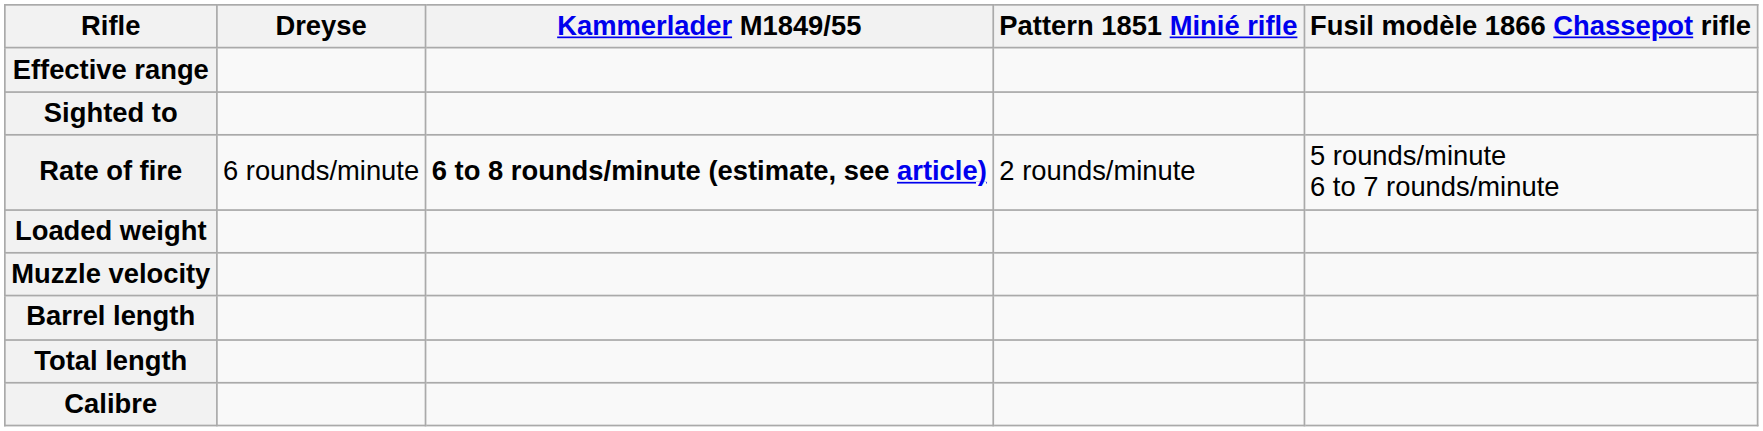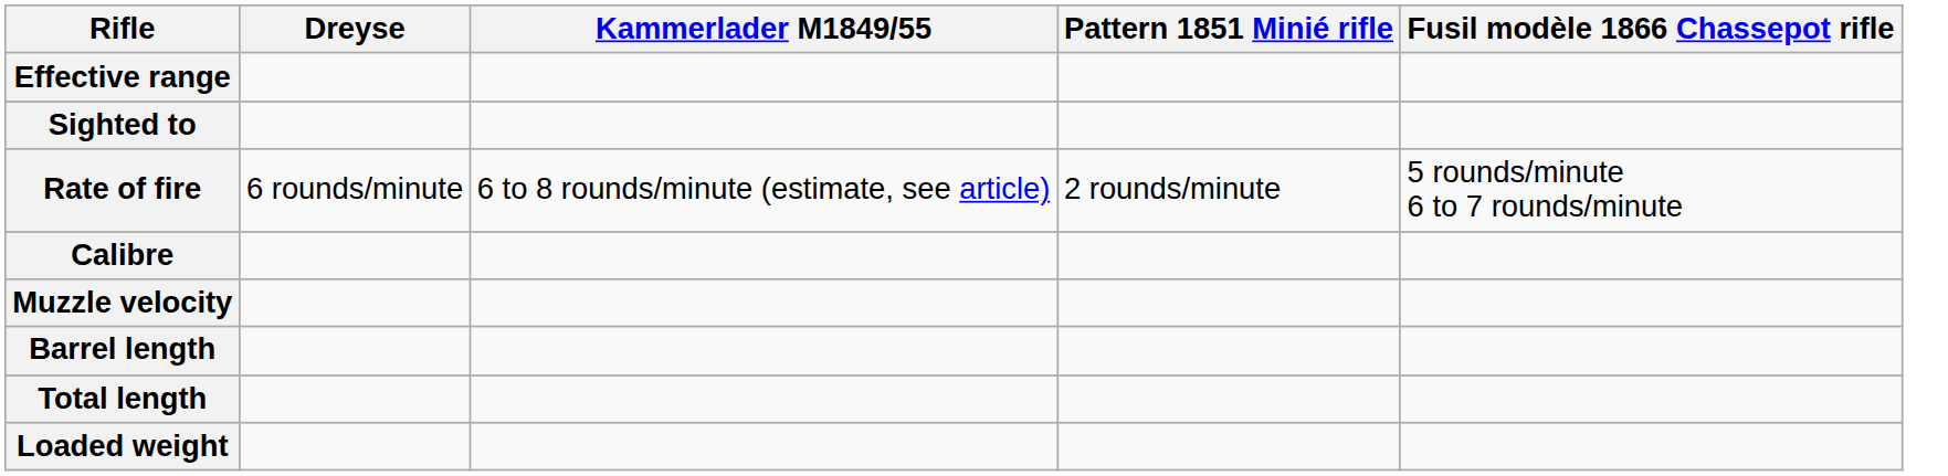 <table class="wikitable">
 <tr>
 <th>Rifle</th>
 <th>Dreyse</th>
 <th><a href='#'>Kammerlader</a> M1849/55</th>
 <th>Pattern 1851 <a href='#'>Minié rifle</a></th>
 <th>Fusil modèle 1866 <a href='#'>Chassepot</a> rifle</th>
 </tr>
 <tr>
 <th>Effective range</th>
 <td></td>
 <td></td>
 <td></td>
 <td> </td>
 </tr>
 <tr>
 <th>Sighted to</th>
 <td></td>
 <td></td>
 <td></td>
 <td></td>
 </tr>
 <tr>
 <th>Rate of fire</th>
 <td>6 rounds/minute</td>
-<td><strong>6 to 8 rounds/minute (estimate, see <a href='#'>article)</a></strong></td>
+<td>6 to 8 rounds/minute (estimate, see <a href='#'>article)</a></td>
 <td>2 rounds/minute</td>
 <td>5 rounds/minute<br>6 to 7 rounds/minute</td>
 </tr>
 <tr>
-<th>Loaded weight</th>
+<th>Calibre</th>
 <td></td>
 <td></td>
 <td></td>
 <td></td>
 </tr>
 <tr>
 <th>Muzzle velocity</th>
 <td></td>
 <td></td>
 <td></td>
 <td></td>
 </tr>
 <tr>
 <th>Barrel length</th>
 <td></td>
 <td></td>
 <td></td>
 <td></td>
 </tr>
 <tr>
 <th>Total length</th>
 <td></td>
 <td></td>
 <td></td>
 <td></td>
 </tr>
 <tr>
-<th>Calibre</th>
+<th>Loaded weight</th>
 <td></td>
 <td></td>
 <td></td>
 <td></td>
 </tr>
 </table>
